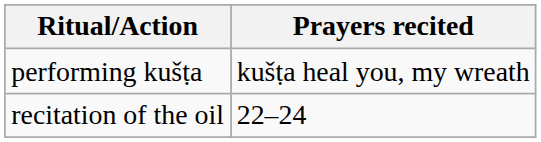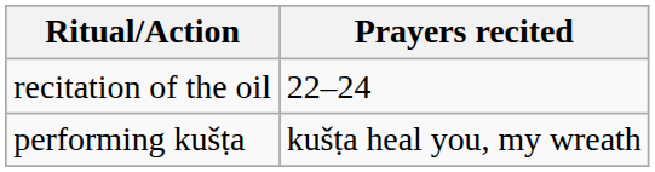 <table class="wikitable">
 <tr>
 <th>Ritual/Action</th>
 <th>Prayers recited</th>
 </tr>
 <tr>
+<td>recitation of the oil</td>
+<td>22–24</td>
+</tr>
+<tr>
 <td>performing kušṭa</td>
 <td>kušṭa heal you, my wreath</td>
 </tr>
-<tr>
-<td>recitation of the oil</td>
-<td>22–24</td>
-</tr>
 </table>
